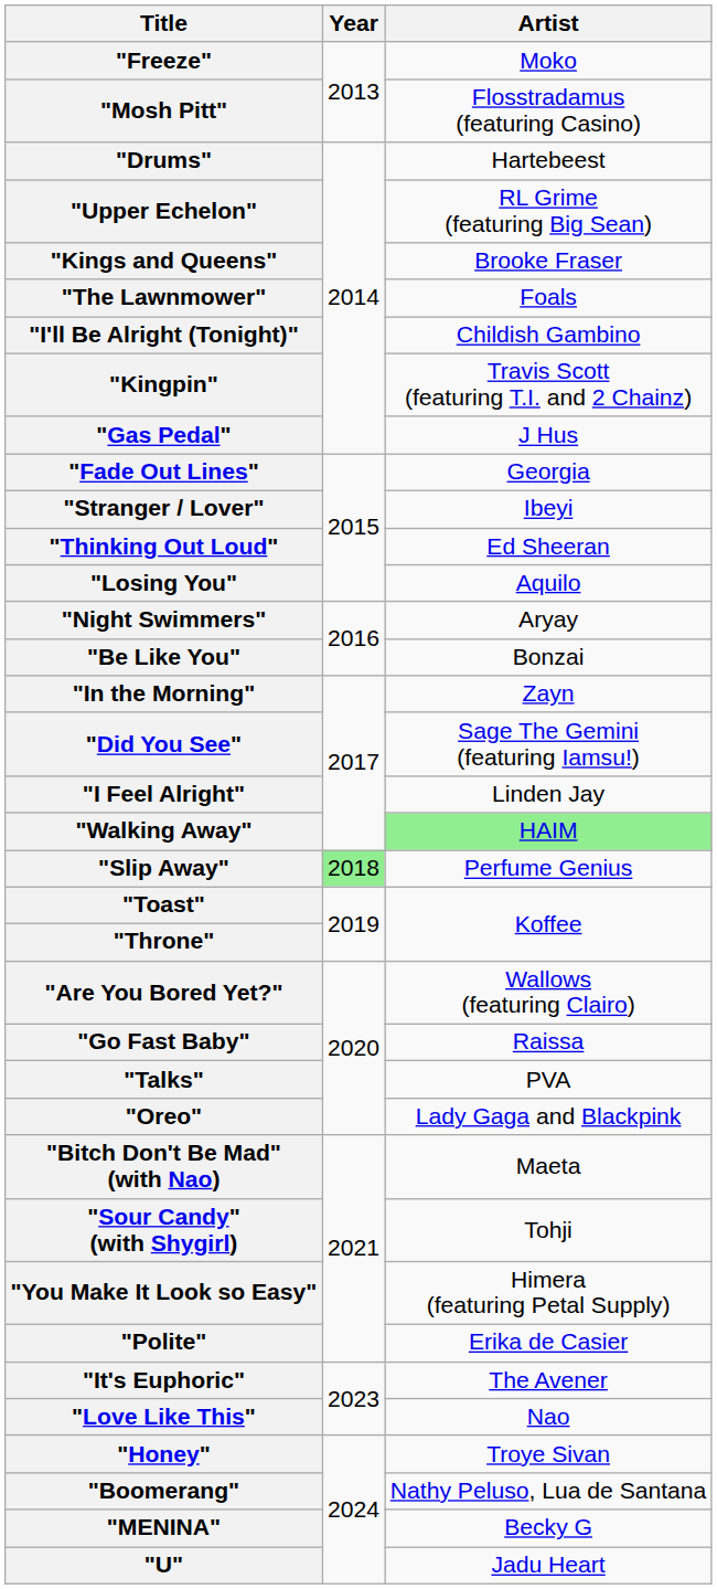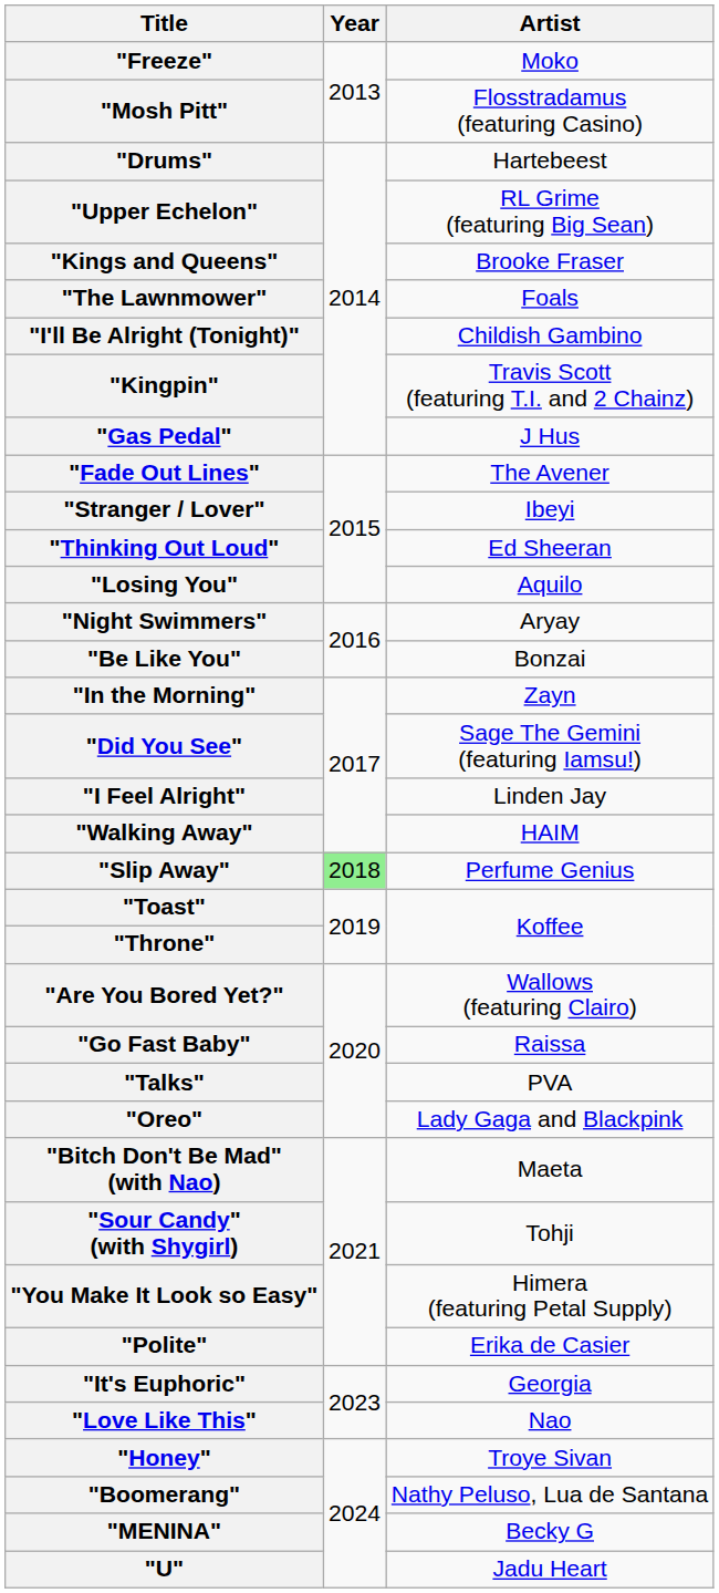 <table class="wikitable plainrowheaders" style="text-align:center;">
 <tr>
 <th scope="col">Title</th>
 <th scope="col">Year</th>
 <th scope="col">Artist</th>
 </tr>
 <tr>
 <th scope="row">"Freeze"</th>
 <td rowspan="2">2013</td>
 <td><a href='#'>Moko</a></td>
 </tr>
 <tr>
 <th scope="row">"Mosh Pitt"</th>
 <td><a href='#'>Flosstradamus</a> <br><span>(featuring Casino)</span></td>
 </tr>
 <tr>
 <th scope="row">"Drums"</th>
 <td rowspan="7">2014</td>
 <td>Hartebeest</td>
 </tr>
 <tr>
 <th scope="row">"Upper Echelon"</th>
 <td><a href='#'>RL Grime</a><br><span>(featuring <a href='#'>Big Sean</a>)</span></td>
 </tr>
 <tr>
 <th scope="row">"Kings and Queens"</th>
 <td><a href='#'>Brooke Fraser</a></td>
 </tr>
 <tr>
 <th scope="row">"The Lawnmower"</th>
 <td><a href='#'>Foals</a></td>
 </tr>
 <tr>
 <th scope="row">"I'll Be Alright (Tonight)"</th>
 <td><a href='#'>Childish Gambino</a></td>
 </tr>
 <tr>
 <th scope="row">"Kingpin"</th>
 <td><a href='#'>Travis Scott</a><br><span>(featuring <a href='#'>T.I.</a> and <a href='#'>2 Chainz</a>)</span></td>
 </tr>
 <tr>
 <th scope="row">"<a href='#'>Gas Pedal</a>"</th>
 <td><a href='#'>J Hus</a></td>
 </tr>
 <tr>
 <th scope="row">"<a href='#'>Fade Out Lines</a>"</th>
 <td rowspan="4">2015</td>
-<td><a href='#'>Georgia</a></td>
+<td><a href='#'>The Avener</a></td>
 </tr>
 <tr>
 <th scope="row">"Stranger / Lover"</th>
 <td><a href='#'>Ibeyi</a></td>
 </tr>
 <tr>
 <th scope="row">"<a href='#'>Thinking Out Loud</a>"</th>
 <td><a href='#'>Ed Sheeran</a></td>
 </tr>
 <tr>
 <th scope="row">"Losing You"</th>
 <td><a href='#'>Aquilo</a></td>
 </tr>
 <tr>
 <th scope="row">"Night Swimmers"</th>
 <td rowspan="2">2016</td>
 <td>Aryay</td>
 </tr>
 <tr>
 <th scope="row">"Be Like You"</th>
 <td>Bonzai</td>
 </tr>
 <tr>
 <th scope="row">"In the Morning"</th>
 <td rowspan="4">2017</td>
 <td><a href='#'>Zayn</a></td>
 </tr>
 <tr>
 <th scope="row">"<a href='#'>Did You See</a>"</th>
 <td><a href='#'>Sage The Gemini</a><br><span>(featuring <a href='#'>Iamsu!</a>)</span></td>
 </tr>
 <tr>
 <th scope="row">"I Feel Alright"</th>
 <td>Linden Jay</td>
 </tr>
 <tr>
 <th scope="row">"Walking Away"</th>
-<td style="background: lightgreen;"><a href='#'>HAIM</a></td>
+<td><a href='#'>HAIM</a></td>
 </tr>
 <tr>
 <th scope="row">"Slip Away"</th>
 <td style="background: lightgreen;">2018</td>
 <td><a href='#'>Perfume Genius</a></td>
 </tr>
 <tr>
 <th scope="row">"Toast"</th>
 <td rowspan="2">2019</td>
 <td rowspan="2"><a href='#'>Koffee</a></td>
 </tr>
 <tr>
 <th scope="row">"Throne"</th>
 </tr>
 <tr>
 <th scope="row">"Are You Bored Yet?"</th>
 <td rowspan="4">2020</td>
 <td><a href='#'>Wallows</a><br><span>(featuring <a href='#'>Clairo</a>)</span></td>
 </tr>
 <tr>
 <th scope="row">"Go Fast Baby"</th>
 <td><a href='#'>Raissa</a></td>
 </tr>
 <tr>
 <th scope="row">"Talks"</th>
 <td>PVA</td>
 </tr>
 <tr>
 <th scope="row">"Oreo"</th>
 <td><a href='#'>Lady Gaga</a> and <a href='#'>Blackpink</a></td>
 </tr>
 <tr>
 <th scope="row">"Bitch Don't Be Mad"<br><span>(with <a href='#'>Nao</a>)</span></th>
 <td rowspan="4">2021</td>
 <td>Maeta</td>
 </tr>
 <tr>
 <th scope="row">"<a href='#'>Sour Candy</a>" <br><span>(with <a href='#'>Shygirl</a>)</span></th>
 <td>Tohji</td>
 </tr>
 <tr>
 <th scope="row">"You Make It Look so Easy"</th>
 <td>Himera<br><span>(featuring Petal Supply)</span></td>
 </tr>
 <tr>
 <th scope="row">"Polite"</th>
 <td><a href='#'>Erika de Casier</a></td>
 </tr>
 <tr>
 <th scope="row">"It's Euphoric"</th>
 <td rowspan="2">2023</td>
-<td><a href='#'>The Avener</a></td>
+<td><a href='#'>Georgia</a></td>
 </tr>
 <tr>
 <th scope="row">"<a href='#'>Love Like This</a>"</th>
 <td><a href='#'>Nao</a></td>
 </tr>
 <tr>
 <th scope="row">"<a href='#'>Honey</a>"</th>
 <td rowspan="4">2024</td>
 <td><a href='#'>Troye Sivan</a></td>
 </tr>
 <tr>
 <th scope="row">"Boomerang"</th>
 <td><a href='#'>Nathy Peluso</a>, Lua de Santana</td>
 </tr>
 <tr>
 <th scope="row">"MENINA"</th>
 <td><a href='#'>Becky G</a></td>
 </tr>
 <tr>
 <th scope="row">"U"</th>
 <td><a href='#'>Jadu Heart</a></td>
 </tr>
 </table>
